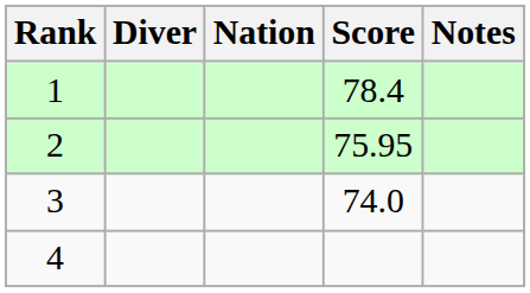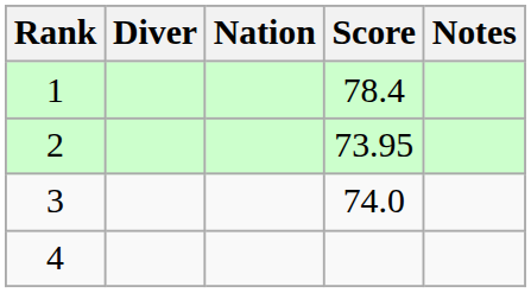 <table class="wikitable sortable" style="text-align:center">
 <tr>
 <th>Rank</th>
 <th>Diver</th>
 <th>Nation</th>
 <th>Score</th>
 <th>Notes</th>
 </tr>
 <tr style="background:#cfc;">
 <td>1</td>
 <td align=left></td>
 <td align=left></td>
 <td>78.4</td>
 <td></td>
 </tr>
 <tr style="background:#cfc;">
 <td>2</td>
 <td align=left></td>
 <td align=left></td>
-<td>75.95</td>
+<td>73.95</td>
 <td></td>
 </tr>
 <tr>
 <td>3</td>
 <td align=left></td>
 <td align=left></td>
 <td>74.0</td>
 <td></td>
 </tr>
 <tr>
 <td>4</td>
 <td align=left></td>
 <td align=left></td>
 <td></td>
 <td></td>
 </tr>
 </table>
